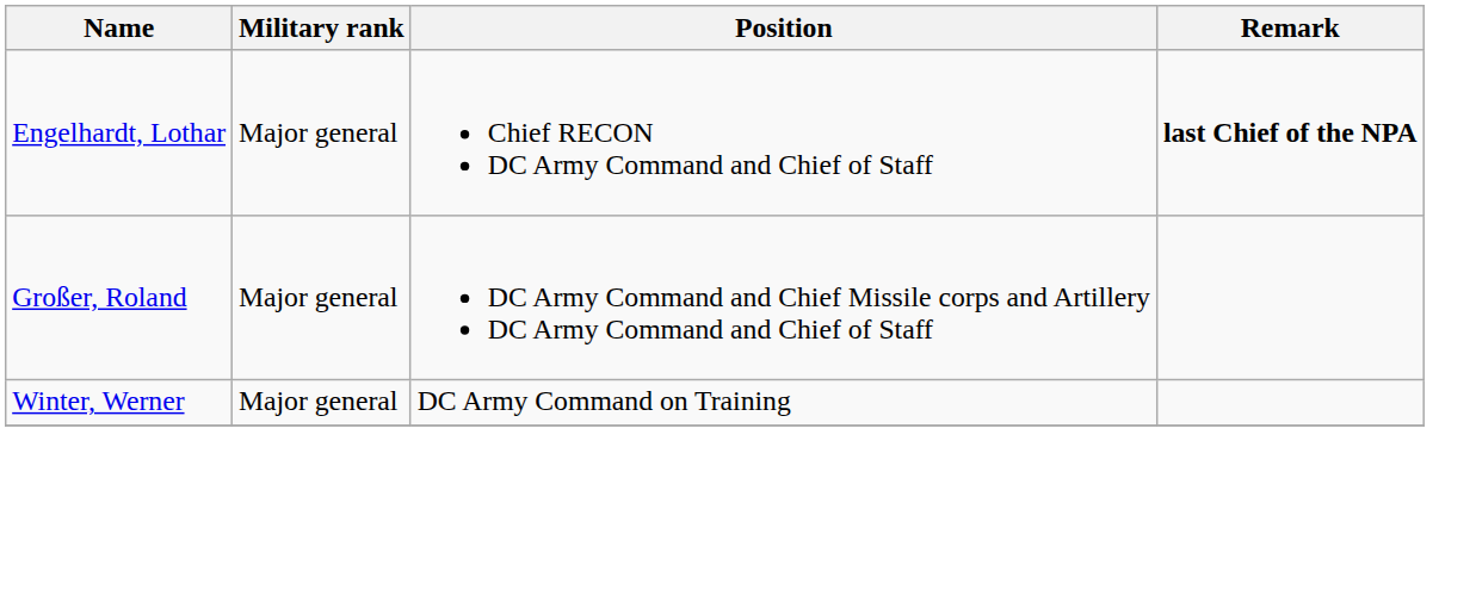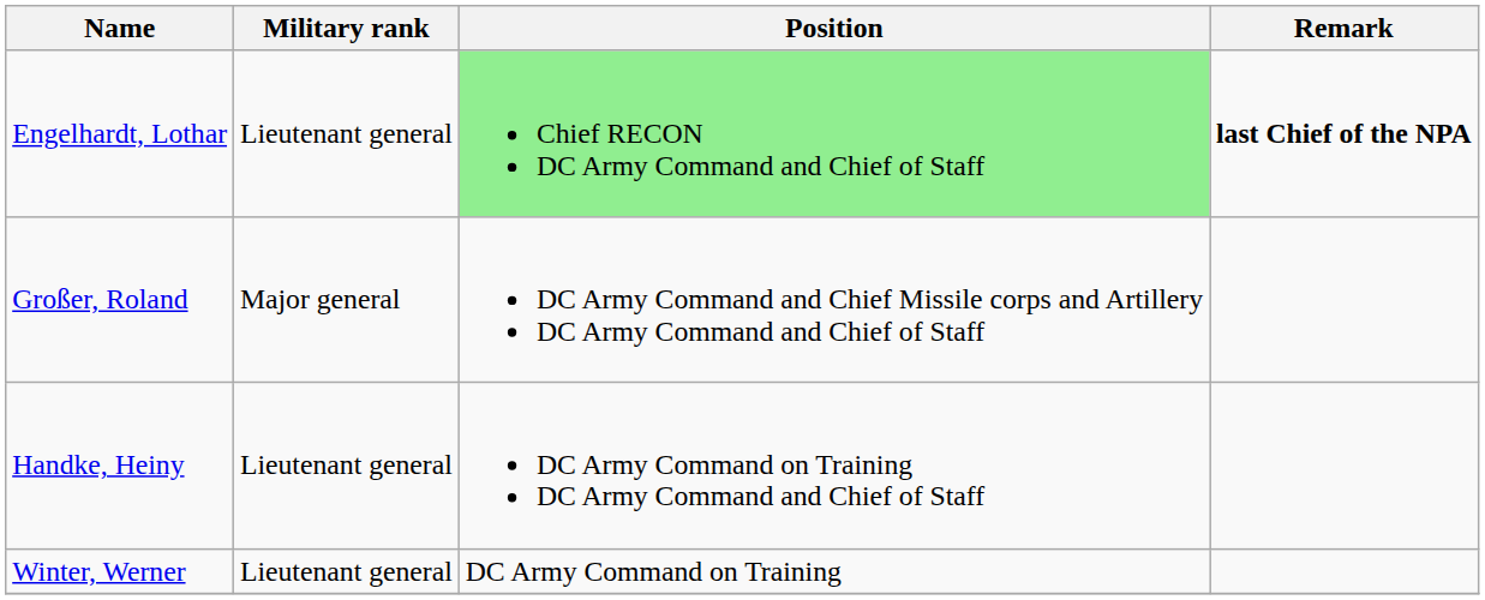 <table class="wikitable">
 <tr class="hintergrundfarbe5">
 <th>Name</th>
 <th>Military rank</th>
 <th>Position</th>
 <th>Remark</th>
 </tr>
 <tr>
 <td><a href='#'>Engelhardt, Lothar</a></td>
-<td>Major general</td>
-<td><br><ul><li>Chief RECON</li><li>DC Army Command and Chief of Staff</li></ul></td>
+<td>Lieutenant general</td>
+<td style="background: lightgreen;"><br><ul><li>Chief RECON</li><li>DC Army Command and Chief of Staff</li></ul></td>
 <td><strong>last Chief of the NPA</strong></td>
 </tr>
 <tr>
 <td><a href='#'>Großer, Roland</a></td>
 <td>Major general</td>
 <td><br><ul><li>DC Army Command and Chief Missile corps and Artillery</li><li>DC Army Command and Chief of Staff</li></ul></td>
 <td></td>
 </tr>
 <tr>
+<td><a href='#'>Handke, Heiny</a></td>
+<td>Lieutenant general</td>
+<td><br><ul><li>DC Army Command on Training</li><li>DC Army Command and Chief of Staff</li></ul></td>
+<td></td>
+</tr>
+<tr>
 <td><a href='#'>Winter, Werner</a></td>
-<td>Major general</td>
+<td>Lieutenant general</td>
 <td>DC Army Command on Training</td>
 <td></td>
 </tr>
 <tr>
 </tr>
 </table>
